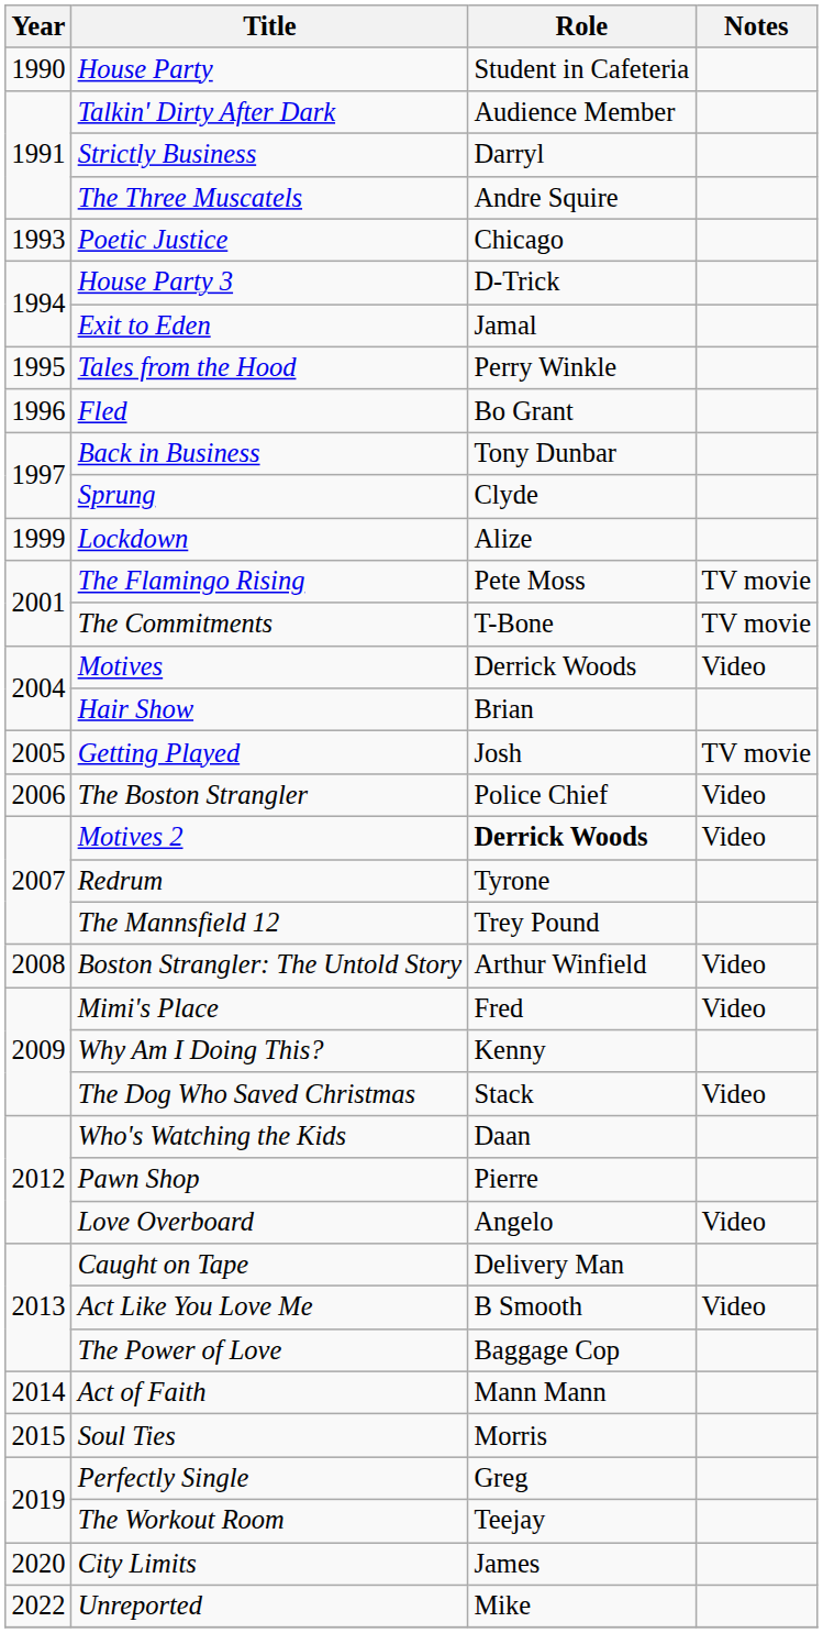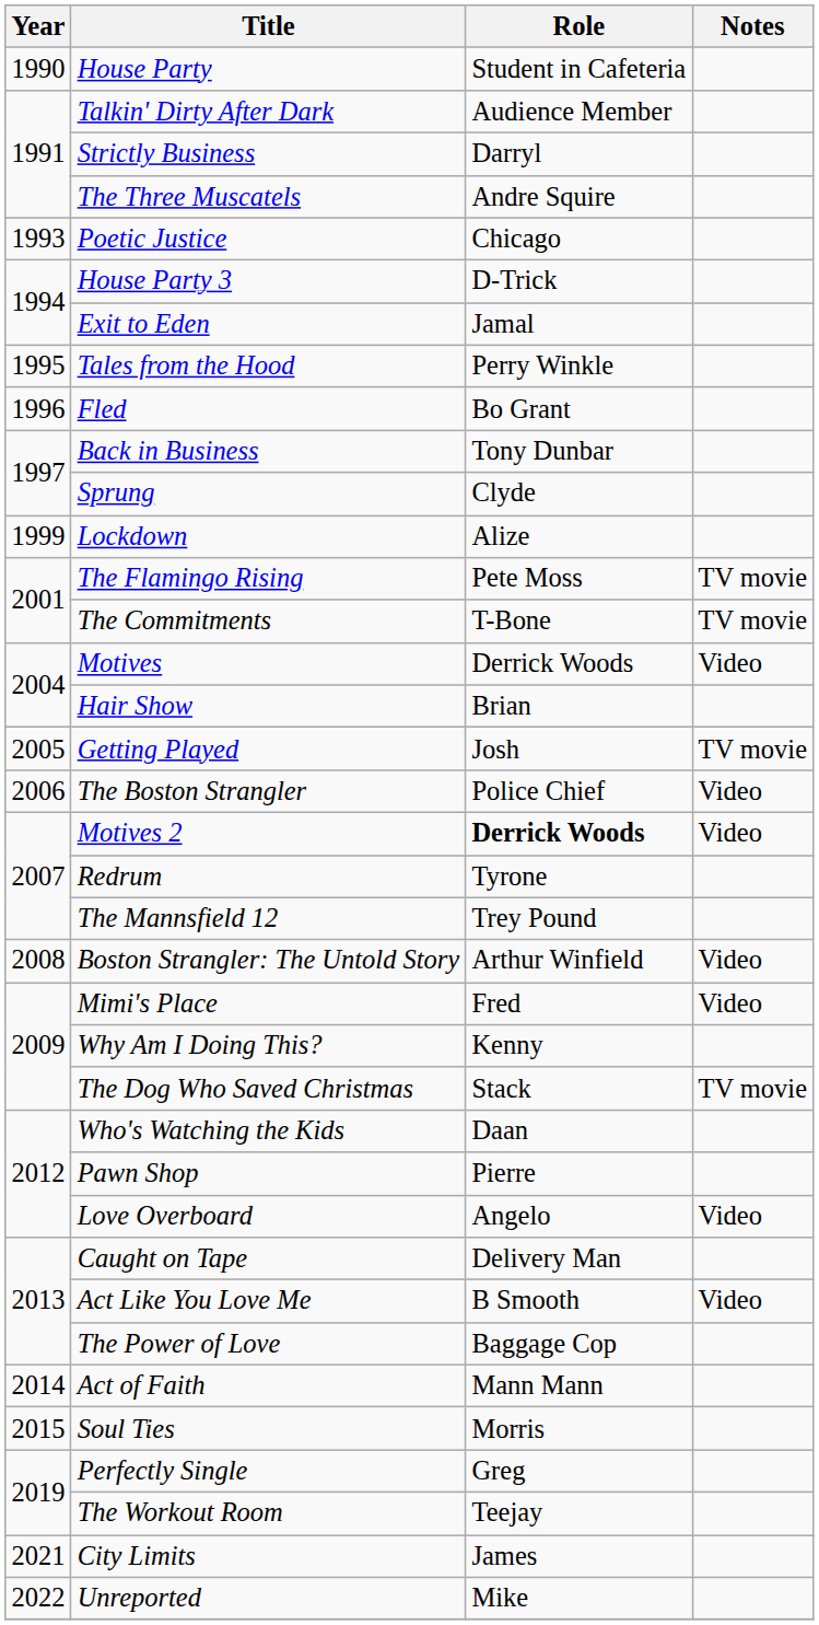 <table class="wikitable sortable">
 <tr>
 <th>Year</th>
 <th>Title</th>
 <th>Role</th>
 <th>Notes</th>
 </tr>
 <tr>
 <td>1990</td>
 <td><em><a href='#'>House Party</a></em></td>
 <td>Student in Cafeteria</td>
 <td></td>
 </tr>
 <tr>
 <td rowspan=3>1991</td>
 <td><em><a href='#'>Talkin' Dirty After Dark</a></em></td>
 <td>Audience Member</td>
 <td></td>
 </tr>
 <tr>
 <td><em><a href='#'>Strictly Business</a></em></td>
 <td>Darryl</td>
 <td></td>
 </tr>
 <tr>
 <td><em><a href='#'>The Three Muscatels</a></em></td>
 <td>Andre Squire</td>
 <td></td>
 </tr>
 <tr>
 <td>1993</td>
 <td><em><a href='#'>Poetic Justice</a></em></td>
 <td>Chicago</td>
 <td></td>
 </tr>
 <tr>
 <td rowspan=2>1994</td>
 <td><em><a href='#'>House Party 3</a></em></td>
 <td>D-Trick</td>
 <td></td>
 </tr>
 <tr>
 <td><em><a href='#'>Exit to Eden</a></em></td>
 <td>Jamal</td>
 <td></td>
 </tr>
 <tr>
 <td>1995</td>
 <td><em><a href='#'>Tales from the Hood</a></em></td>
 <td>Perry Winkle</td>
 <td></td>
 </tr>
 <tr>
 <td>1996</td>
 <td><em><a href='#'>Fled</a></em></td>
 <td>Bo Grant</td>
 <td></td>
 </tr>
 <tr>
 <td rowspan=2>1997</td>
 <td><em><a href='#'>Back in Business</a></em></td>
 <td>Tony Dunbar</td>
 <td></td>
 </tr>
 <tr>
 <td><em><a href='#'>Sprung</a></em></td>
 <td>Clyde</td>
 <td></td>
 </tr>
 <tr>
 <td>1999</td>
 <td><em><a href='#'>Lockdown</a></em></td>
 <td>Alize</td>
 <td></td>
 </tr>
 <tr>
 <td rowspan=2>2001</td>
 <td><em><a href='#'>The Flamingo Rising</a></em></td>
 <td>Pete Moss</td>
 <td>TV movie</td>
 </tr>
 <tr>
 <td><em>The Commitments</em></td>
 <td>T-Bone</td>
 <td>TV movie</td>
 </tr>
 <tr>
 <td rowspan=2>2004</td>
 <td><em><a href='#'>Motives</a></em></td>
 <td>Derrick Woods</td>
 <td>Video</td>
 </tr>
 <tr>
 <td><em><a href='#'>Hair Show</a></em></td>
 <td>Brian</td>
 <td></td>
 </tr>
 <tr>
 <td>2005</td>
 <td><em><a href='#'>Getting Played</a></em></td>
 <td>Josh</td>
 <td>TV movie</td>
 </tr>
 <tr>
 <td>2006</td>
 <td><em>The Boston Strangler</em></td>
 <td>Police Chief</td>
 <td>Video</td>
 </tr>
 <tr>
 <td rowspan=3>2007</td>
 <td><em><a href='#'>Motives 2</a></em></td>
 <td><strong>Derrick Woods</strong></td>
 <td>Video</td>
 </tr>
 <tr>
 <td><em>Redrum</em></td>
 <td>Tyrone</td>
 <td></td>
 </tr>
 <tr>
 <td><em>The Mannsfield 12</em></td>
 <td>Trey Pound</td>
 <td></td>
 </tr>
 <tr>
 <td>2008</td>
 <td><em>Boston Strangler: The Untold Story</em></td>
 <td>Arthur Winfield</td>
 <td>Video</td>
 </tr>
 <tr>
 <td rowspan=3>2009</td>
 <td><em>Mimi's Place</em></td>
 <td>Fred</td>
 <td>Video</td>
 </tr>
 <tr>
 <td><em>Why Am I Doing This?</em></td>
 <td>Kenny</td>
 <td></td>
 </tr>
 <tr>
 <td><em>The Dog Who Saved Christmas</em></td>
 <td>Stack</td>
-<td>Video</td>
+<td>TV movie</td>
 </tr>
 <tr>
 <td rowspan=3>2012</td>
 <td><em>Who's Watching the Kids</em></td>
 <td>Daan</td>
 <td></td>
 </tr>
 <tr>
 <td><em>Pawn Shop</em></td>
 <td>Pierre</td>
 <td></td>
 </tr>
 <tr>
 <td><em>Love Overboard</em></td>
 <td>Angelo</td>
 <td>Video</td>
 </tr>
 <tr>
 <td rowspan=3>2013</td>
 <td><em>Caught on Tape</em></td>
 <td>Delivery Man</td>
 <td></td>
 </tr>
 <tr>
 <td><em>Act Like You Love Me</em></td>
 <td>B Smooth</td>
 <td>Video</td>
 </tr>
 <tr>
 <td><em>The Power of Love</em></td>
 <td>Baggage Cop</td>
 <td></td>
 </tr>
 <tr>
 <td>2014</td>
 <td><em>Act of Faith</em></td>
 <td>Mann Mann</td>
 <td></td>
 </tr>
 <tr>
 <td>2015</td>
 <td><em>Soul Ties</em></td>
 <td>Morris</td>
 <td></td>
 </tr>
 <tr>
 <td rowspan=2>2019</td>
 <td><em>Perfectly Single</em></td>
 <td>Greg</td>
 <td></td>
 </tr>
 <tr>
 <td><em>The Workout Room</em></td>
 <td>Teejay</td>
 <td></td>
 </tr>
 <tr>
-<td>2020</td>
+<td>2021</td>
 <td><em>City Limits</em></td>
 <td>James</td>
 <td></td>
 </tr>
 <tr>
 <td>2022</td>
 <td><em>Unreported</em></td>
 <td>Mike</td>
 <td></td>
 </tr>
 <tr>
 </tr>
 </table>
